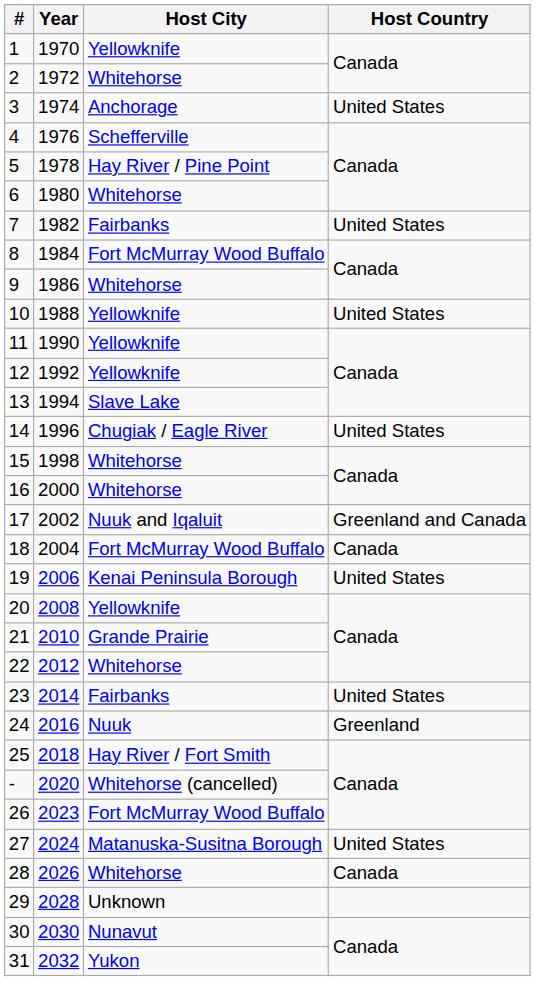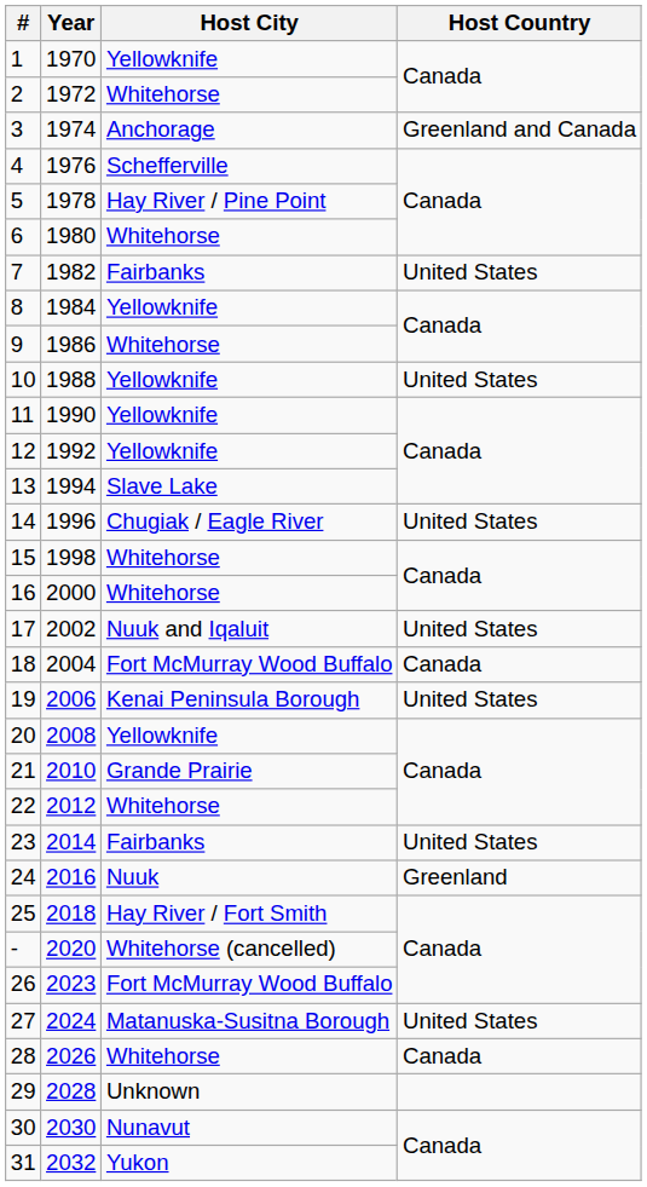 <table class=wikitable>
 <tr>
 <th>#</th>
 <th>Year</th>
 <th>Host City</th>
 <th>Host Country</th>
 </tr>
 <tr>
 <td>1</td>
 <td>1970</td>
 <td><a href='#'>Yellowknife</a></td>
 <td rowspan=2>Canada</td>
 </tr>
 <tr>
 <td>2</td>
 <td>1972</td>
 <td><a href='#'>Whitehorse</a></td>
 </tr>
 <tr>
 <td>3</td>
 <td>1974</td>
 <td><a href='#'>Anchorage</a></td>
-<td>United States</td>
+<td>Greenland and Canada</td>
 </tr>
 <tr>
 <td>4</td>
 <td>1976</td>
 <td><a href='#'>Schefferville</a></td>
 <td rowspan=3>Canada</td>
 </tr>
 <tr>
 <td>5</td>
 <td>1978</td>
 <td><a href='#'>Hay River</a> / <a href='#'>Pine Point</a></td>
 </tr>
 <tr>
 <td>6</td>
 <td>1980</td>
 <td><a href='#'>Whitehorse</a></td>
 </tr>
 <tr>
 <td>7</td>
 <td>1982</td>
 <td><a href='#'>Fairbanks</a></td>
 <td>United States</td>
 </tr>
 <tr>
 <td>8</td>
 <td>1984</td>
-<td><a href='#'>Fort McMurray Wood Buffalo</a></td>
+<td><a href='#'>Yellowknife</a></td>
 <td rowspan=2>Canada</td>
 </tr>
 <tr>
 <td>9</td>
 <td>1986</td>
 <td><a href='#'>Whitehorse</a></td>
 </tr>
 <tr>
 <td>10</td>
 <td>1988</td>
 <td><a href='#'>Yellowknife</a></td>
 <td>United States</td>
 </tr>
 <tr>
 <td>11</td>
 <td>1990</td>
 <td><a href='#'>Yellowknife</a></td>
 <td rowspan=3>Canada</td>
 </tr>
 <tr>
 <td>12</td>
 <td>1992</td>
 <td><a href='#'>Yellowknife</a></td>
 </tr>
 <tr>
 <td>13</td>
 <td>1994</td>
 <td><a href='#'>Slave Lake</a></td>
 </tr>
 <tr>
 <td>14</td>
 <td>1996</td>
 <td><a href='#'>Chugiak</a> / <a href='#'>Eagle River</a></td>
 <td>United States</td>
 </tr>
 <tr>
 <td>15</td>
 <td>1998</td>
 <td><a href='#'>Whitehorse</a></td>
 <td rowspan=2>Canada</td>
 </tr>
 <tr>
 <td>16</td>
 <td>2000</td>
 <td><a href='#'>Whitehorse</a></td>
 </tr>
 <tr>
 <td>17</td>
 <td>2002</td>
 <td><a href='#'>Nuuk</a> and <a href='#'>Iqaluit</a></td>
-<td>Greenland and Canada</td>
+<td>United States</td>
 </tr>
 <tr>
 <td>18</td>
 <td>2004</td>
 <td><a href='#'>Fort McMurray Wood Buffalo</a></td>
 <td>Canada</td>
 </tr>
 <tr>
 <td>19</td>
 <td><a href='#'>2006</a></td>
 <td><a href='#'>Kenai Peninsula Borough</a></td>
 <td>United States</td>
 </tr>
 <tr>
 <td>20</td>
 <td><a href='#'>2008</a></td>
 <td><a href='#'>Yellowknife</a></td>
 <td rowspan=3>Canada</td>
 </tr>
 <tr>
 <td>21</td>
 <td><a href='#'>2010</a></td>
 <td><a href='#'>Grande Prairie</a></td>
 </tr>
 <tr>
 <td>22</td>
 <td><a href='#'>2012</a></td>
 <td><a href='#'>Whitehorse</a></td>
 </tr>
 <tr>
 <td>23</td>
 <td><a href='#'>2014</a></td>
 <td><a href='#'>Fairbanks</a></td>
 <td>United States</td>
 </tr>
 <tr>
 <td>24</td>
 <td><a href='#'>2016</a></td>
 <td><a href='#'>Nuuk</a></td>
 <td>Greenland</td>
 </tr>
 <tr>
 <td>25</td>
 <td><a href='#'>2018</a></td>
 <td><a href='#'>Hay River</a> / <a href='#'>Fort Smith</a></td>
 <td rowspan=3>Canada</td>
 </tr>
 <tr>
 <td>-</td>
 <td><a href='#'>2020</a></td>
 <td><a href='#'>Whitehorse</a> (cancelled)</td>
 </tr>
 <tr>
 <td>26</td>
 <td><a href='#'>2023</a></td>
 <td><a href='#'>Fort McMurray Wood Buffalo</a></td>
 </tr>
 <tr>
 <td>27</td>
 <td><a href='#'>2024</a></td>
 <td><a href='#'>Matanuska-Susitna Borough</a></td>
 <td>United States</td>
 </tr>
 <tr>
 <td>28</td>
 <td><a href='#'>2026</a></td>
 <td><a href='#'>Whitehorse</a></td>
 <td>Canada</td>
 </tr>
 <tr>
 <td>29</td>
 <td><a href='#'>2028</a></td>
 <td>Unknown</td>
 <td></td>
 </tr>
 <tr>
 <td>30</td>
 <td><a href='#'>2030</a></td>
 <td><a href='#'>Nunavut</a></td>
 <td rowspan=2>Canada</td>
 </tr>
 <tr>
 <td>31</td>
 <td><a href='#'>2032</a></td>
 <td><a href='#'>Yukon</a></td>
 </tr>
 </table>
